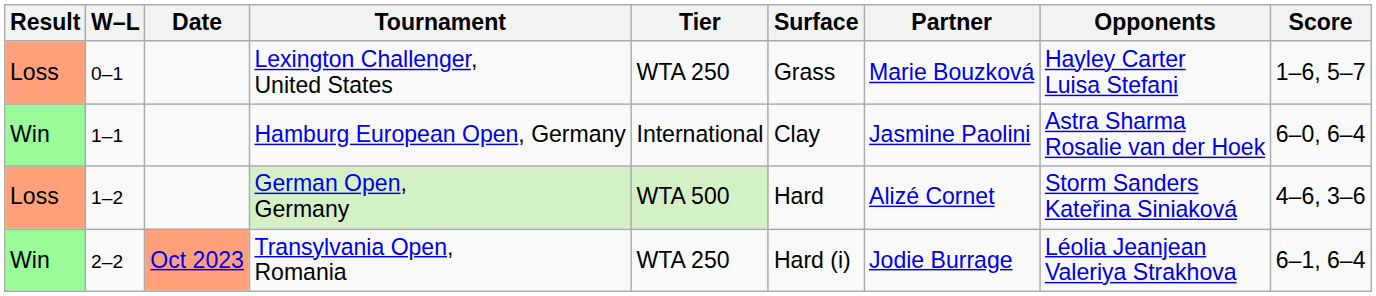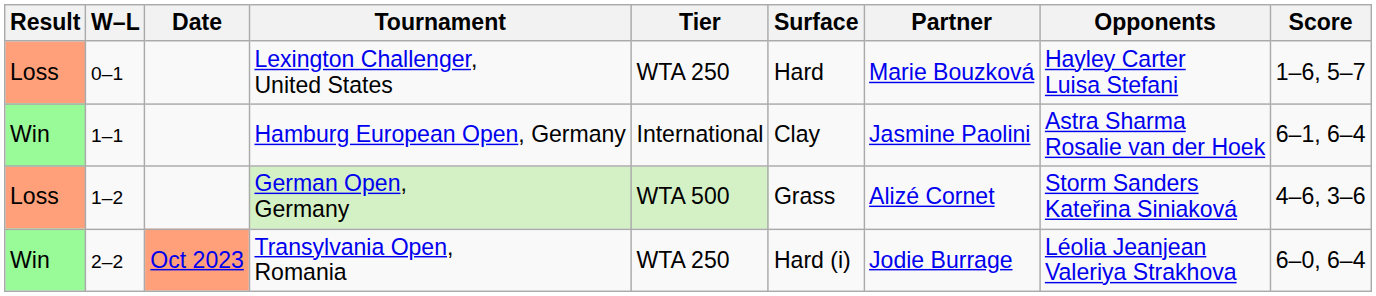 <table class="sortable wikitable">
 <tr>
 <th>Result</th>
 <th class="unsortable">W–L</th>
 <th>Date</th>
 <th>Tournament</th>
 <th>Tier</th>
 <th>Surface</th>
 <th>Partner</th>
 <th>Opponents</th>
 <th class="unsortable">Score</th>
 </tr>
 <tr>
 <td bgcolor="ffa07a">Loss</td>
 <td><small>0–1</small></td>
 <td><a href='#'></a></td>
 <td><a href='#'>Lexington Challenger</a>,<br> United States</td>
 <td>WTA 250</td>
-<td>Grass</td>
+<td>Hard</td>
 <td> <a href='#'>Marie Bouzková</a></td>
 <td> <a href='#'>Hayley Carter</a> <br>  <a href='#'>Luisa Stefani</a></td>
 <td>1–6, 5–7</td>
 </tr>
 <tr>
 <td bgcolor=98FB98>Win</td>
 <td><small>1–1</small></td>
 <td><a href='#'></a></td>
 <td><a href='#'>Hamburg European Open</a>, Germany</td>
 <td>International</td>
 <td>Clay</td>
 <td> <a href='#'>Jasmine Paolini</a></td>
 <td> <a href='#'>Astra Sharma</a> <br>  <a href='#'>Rosalie van der Hoek</a></td>
-<td>6–0, 6–4</td>
+<td>6–1, 6–4</td>
 </tr>
 <tr>
 <td bgcolor=FFA07A>Loss</td>
 <td><small>1–2</small></td>
 <td><a href='#'></a></td>
 <td bgcolor=#d4f1c5><a href='#'>German Open</a>,<br> Germany</td>
 <td bgcolor=#d4f1c5>WTA 500</td>
-<td>Hard</td>
+<td>Grass</td>
 <td> <a href='#'>Alizé Cornet</a></td>
 <td> <a href='#'>Storm Sanders</a> <br>  <a href='#'>Kateřina Siniaková</a></td>
 <td>4–6, 3–6</td>
 </tr>
 <tr>
 <td bgcolor=98FB98>Win</td>
 <td><small>2–2</small></td>
 <td style="background: lightsalmon;"><a href='#'>Oct 2023</a></td>
 <td><a href='#'>Transylvania Open</a>,<br> Romania</td>
 <td>WTA 250</td>
 <td>Hard (i)</td>
 <td> <a href='#'>Jodie Burrage</a></td>
 <td> <a href='#'>Léolia Jeanjean</a> <br>  <a href='#'>Valeriya Strakhova</a></td>
-<td>6–1, 6–4</td>
+<td>6–0, 6–4</td>
 </tr>
 </table>
